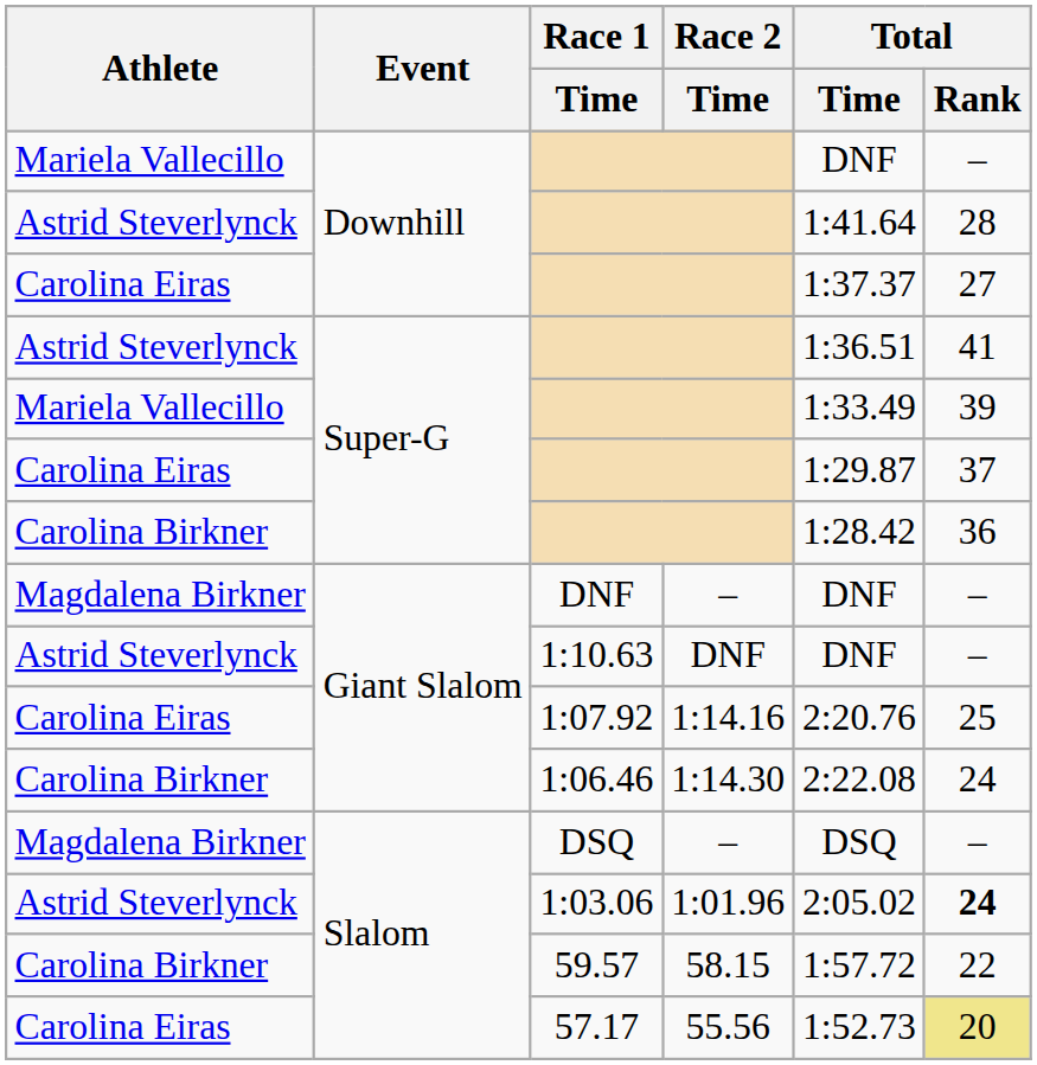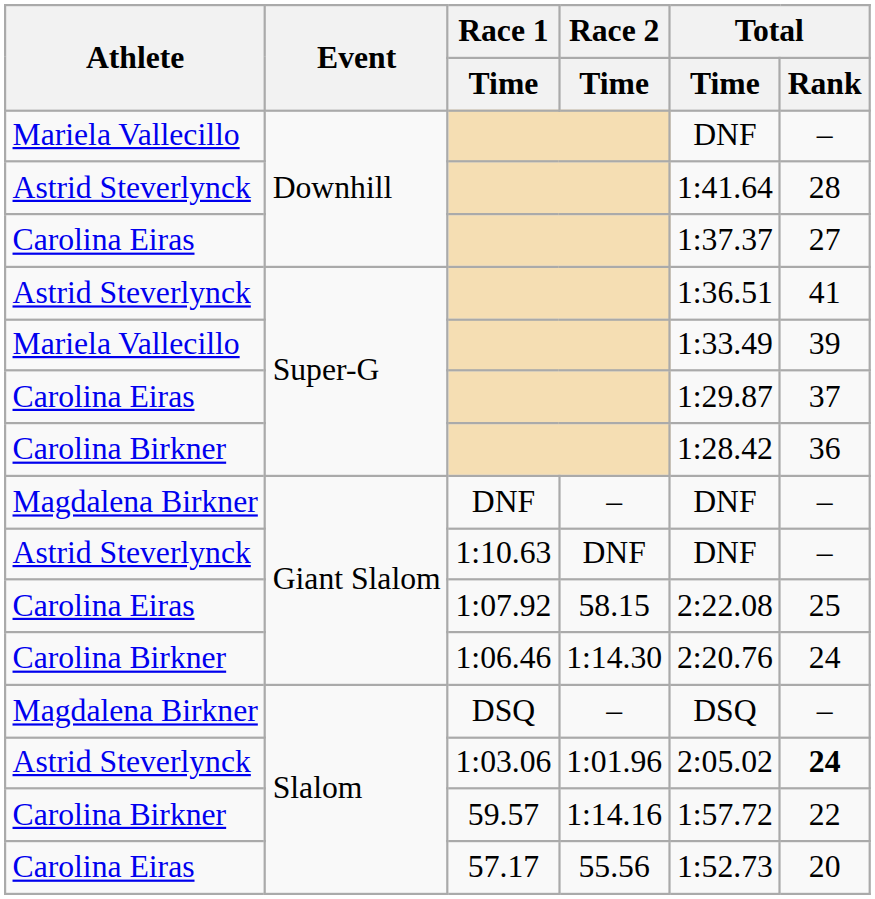 <table class="wikitable" style="font-size:90%">
 <tr>
 <th rowspan="2">Athlete</th>
 <th rowspan="2">Event</th>
 <th>Race 1</th>
 <th>Race 2</th>
 <th colspan="2">Total</th>
 </tr>
 <tr>
 <th>Time</th>
 <th>Time</th>
 <th>Time</th>
 <th>Rank</th>
 </tr>
 <tr>
 <td><a href='#'>Mariela Vallecillo</a></td>
 <td rowspan="3">Downhill</td>
 <td colspan="2" bgcolor="wheat"></td>
 <td align="center">DNF</td>
 <td align="center">–</td>
 </tr>
 <tr>
 <td><a href='#'>Astrid Steverlynck</a></td>
 <td colspan="2" bgcolor="wheat"></td>
 <td align="center">1:41.64</td>
 <td align="center">28</td>
 </tr>
 <tr>
 <td><a href='#'>Carolina Eiras</a></td>
 <td colspan="2" bgcolor="wheat"></td>
 <td align="center">1:37.37</td>
 <td align="center">27</td>
 </tr>
 <tr>
 <td><a href='#'>Astrid Steverlynck</a></td>
 <td rowspan="4">Super-G</td>
 <td colspan="2" bgcolor="wheat"></td>
 <td align="center">1:36.51</td>
 <td align="center">41</td>
 </tr>
 <tr>
 <td><a href='#'>Mariela Vallecillo</a></td>
 <td colspan="2" bgcolor="wheat"></td>
 <td align="center">1:33.49</td>
 <td align="center">39</td>
 </tr>
 <tr>
 <td><a href='#'>Carolina Eiras</a></td>
 <td colspan="2" bgcolor="wheat"></td>
 <td align="center">1:29.87</td>
 <td align="center">37</td>
 </tr>
 <tr>
 <td><a href='#'>Carolina Birkner</a></td>
 <td colspan="2" bgcolor="wheat"></td>
 <td align="center">1:28.42</td>
 <td align="center">36</td>
 </tr>
 <tr>
 <td><a href='#'>Magdalena Birkner</a></td>
 <td rowspan="4">Giant Slalom</td>
 <td align="center">DNF</td>
 <td align="center">–</td>
 <td align="center">DNF</td>
 <td align="center">–</td>
 </tr>
 <tr>
 <td><a href='#'>Astrid Steverlynck</a></td>
 <td align="center">1:10.63</td>
 <td align="center">DNF</td>
 <td align="center">DNF</td>
 <td align="center">–</td>
 </tr>
 <tr>
 <td><a href='#'>Carolina Eiras</a></td>
 <td align="center">1:07.92</td>
-<td align="center">1:14.16</td>
-<td align="center">2:20.76</td>
+<td align="center">58.15</td>
+<td align="center">2:22.08</td>
 <td align="center">25</td>
 </tr>
 <tr>
 <td><a href='#'>Carolina Birkner</a></td>
 <td align="center">1:06.46</td>
 <td align="center">1:14.30</td>
-<td align="center">2:22.08</td>
+<td align="center">2:20.76</td>
 <td align="center">24</td>
 </tr>
 <tr>
 <td><a href='#'>Magdalena Birkner</a></td>
 <td rowspan="4">Slalom</td>
 <td align="center">DSQ</td>
 <td align="center">–</td>
 <td align="center">DSQ</td>
 <td align="center">–</td>
 </tr>
 <tr>
 <td><a href='#'>Astrid Steverlynck</a></td>
 <td align="center">1:03.06</td>
 <td align="center">1:01.96</td>
 <td align="center">2:05.02</td>
 <td align="center"><strong>24</strong></td>
 </tr>
 <tr>
 <td><a href='#'>Carolina Birkner</a></td>
 <td align="center">59.57</td>
-<td align="center">58.15</td>
+<td align="center">1:14.16</td>
 <td align="center">1:57.72</td>
 <td align="center">22</td>
 </tr>
 <tr>
 <td><a href='#'>Carolina Eiras</a></td>
 <td align="center">57.17</td>
 <td align="center">55.56</td>
 <td align="center">1:52.73</td>
-<td align="center" style="background: khaki;">20</td>
+<td align="center">20</td>
 </tr>
 </table>
